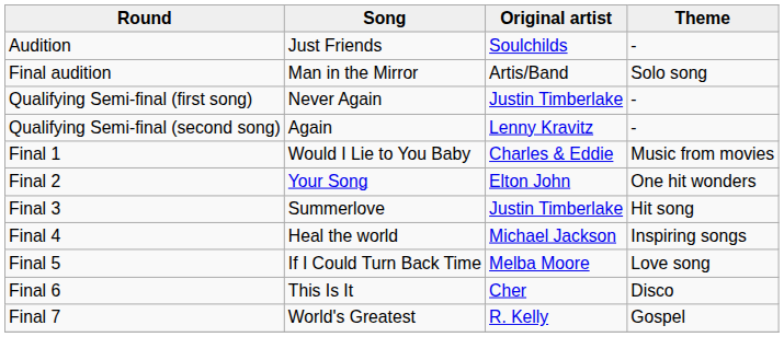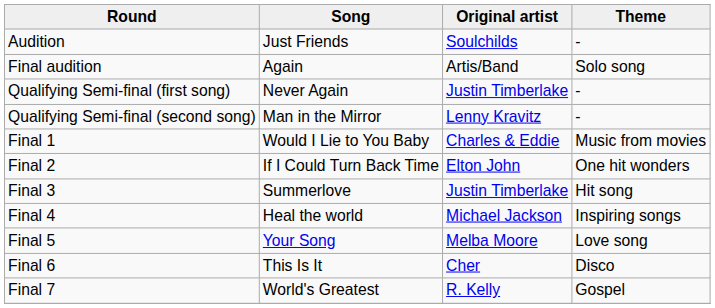 <table class="wikitable">
 <tr --->
 <th STYLE="background:#efefef;">Round</th>
 <th STYLE="background:#efefef;">Song</th>
 <th STYLE="background:#efefef;">Original artist</th>
 <th STYLE="background:#efefef;">Theme</th>
 </tr>
 <tr --->
 <td>Audition</td>
 <td>Just Friends</td>
 <td><a href='#'>Soulchilds</a></td>
 <td>-</td>
 </tr>
 <tr --->
 <td>Final audition</td>
-<td>Man in the Mirror</td>
+<td>Again</td>
 <td>Artis/Band</td>
 <td>Solo song</td>
 </tr>
 <tr --->
 <td>Qualifying Semi-final (first song)</td>
 <td>Never Again</td>
 <td><a href='#'>Justin Timberlake</a></td>
 <td>-</td>
 </tr>
 <tr --->
 <td>Qualifying Semi-final (second song)</td>
-<td>Again</td>
+<td>Man in the Mirror</td>
 <td><a href='#'>Lenny Kravitz</a></td>
 <td>-</td>
 </tr>
 <tr --->
 <td>Final 1</td>
 <td>Would I Lie to You Baby</td>
 <td><a href='#'>Charles & Eddie</a></td>
 <td>Music from movies</td>
 </tr>
 <tr --->
 <td>Final 2</td>
-<td><a href='#'>Your Song</a></td>
+<td>If I Could Turn Back Time</td>
 <td><a href='#'>Elton John</a></td>
 <td>One hit wonders</td>
 </tr>
 <tr --->
 <td>Final 3</td>
 <td>Summerlove</td>
 <td><a href='#'>Justin Timberlake</a></td>
 <td>Hit song</td>
 </tr>
 <tr --->
 <td>Final 4</td>
 <td>Heal the world</td>
 <td><a href='#'>Michael Jackson</a></td>
 <td>Inspiring songs</td>
 </tr>
 <tr --->
 <td>Final 5</td>
-<td>If I Could Turn Back Time</td>
+<td><a href='#'>Your Song</a></td>
 <td><a href='#'>Melba Moore</a></td>
 <td>Love song</td>
 </tr>
 <tr --->
 <td>Final 6</td>
 <td>This Is It</td>
 <td><a href='#'>Cher</a></td>
 <td>Disco</td>
 </tr>
 <tr --->
 <td>Final 7</td>
 <td>World's Greatest</td>
 <td><a href='#'>R. Kelly</a></td>
 <td>Gospel</td>
 </tr>
 <tr --->
 </tr>
 </table>
